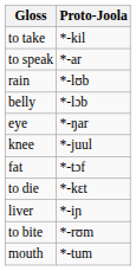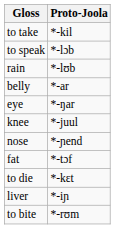 <table class="wikitable sortable">
 <tr>
 <th>Gloss</th>
 <th>Proto-Joola</th>
 </tr>
 <tr>
 <td>to take</td>
 <td>*-kil</td>
 </tr>
 <tr>
 <td>to speak</td>
-<td>*-ar</td>
+<td>*-lɔb</td>
 </tr>
 <tr>
 <td>rain</td>
 <td>*-lʊb</td>
 </tr>
 <tr>
 <td>belly</td>
-<td>*-lɔb</td>
+<td>*-ar</td>
 </tr>
 <tr>
 <td>eye</td>
 <td>*-ŋar</td>
 </tr>
 <tr>
 <td>knee</td>
 <td>*-juul</td>
+</tr>
+<tr>
+<td>nose</td>
+<td>*-ɲend</td>
 </tr>
 <tr>
 <td>fat</td>
 <td>*-tɔf</td>
 </tr>
 <tr>
 <td>to die</td>
 <td>*-kɛt</td>
 </tr>
 <tr>
 <td>liver</td>
 <td>*-iɲ</td>
 </tr>
 <tr>
 <td>to bite</td>
 <td>*-rʊm</td>
 </tr>
-<tr>
-<td>mouth</td>
-<td>*-tum</td>
-</tr>
 </table>
